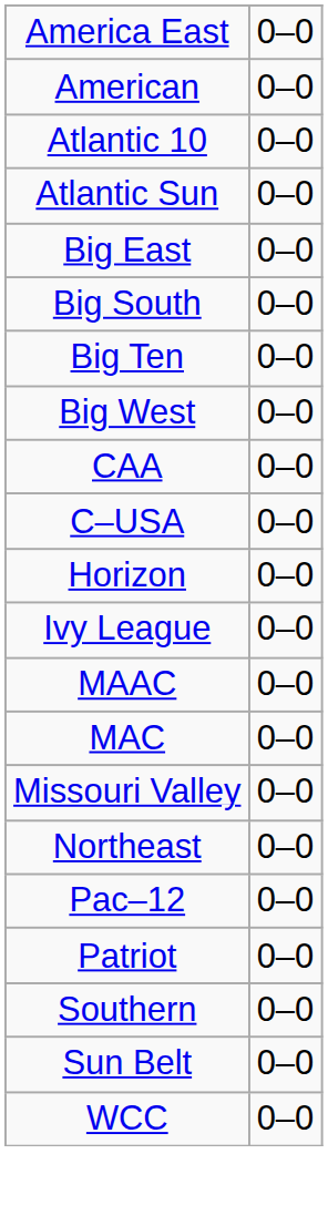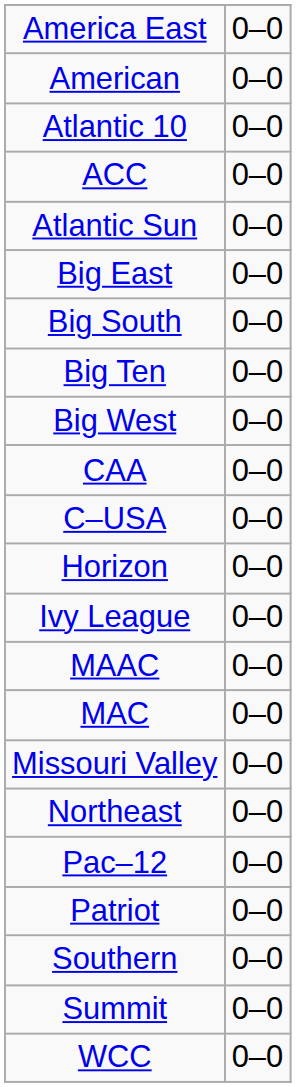 <table class="wikitable">
 <tr align="center">
 <td><a href='#'>America East</a></td>
 <td>0–0</td>
 </tr>
 <tr align="center">
 <td><a href='#'>American</a></td>
 <td>0–0</td>
 </tr>
 <tr align="center">
 <td><a href='#'>Atlantic 10</a></td>
+<td>0–0</td>
+</tr>
+<tr align="center">
+<td><a href='#'>ACC</a></td>
 <td>0–0</td>
 </tr>
 <tr align="center">
 <td><a href='#'>Atlantic Sun</a></td>
 <td>0–0</td>
 </tr>
 <tr align="center">
 <td><a href='#'>Big East</a></td>
 <td>0–0</td>
 </tr>
 <tr align="center">
 <td><a href='#'>Big South</a></td>
 <td>0–0</td>
 </tr>
 <tr align="center">
 <td><a href='#'>Big Ten</a></td>
 <td>0–0</td>
 </tr>
 <tr align="center">
 <td><a href='#'>Big West</a></td>
 <td>0–0</td>
 </tr>
 <tr align="center">
 <td><a href='#'>CAA</a></td>
 <td>0–0</td>
 </tr>
 <tr align="center">
 <td><a href='#'>C–USA</a></td>
 <td>0–0</td>
 </tr>
 <tr align="center">
 <td><a href='#'>Horizon</a></td>
 <td>0–0</td>
 </tr>
 <tr align="center">
 <td><a href='#'>Ivy League</a></td>
 <td>0–0</td>
 </tr>
 <tr align="center">
 <td><a href='#'>MAAC</a></td>
 <td>0–0</td>
 </tr>
 <tr align="center">
 <td><a href='#'>MAC</a></td>
 <td>0–0</td>
 </tr>
 <tr align="center">
 <td><a href='#'>Missouri Valley</a></td>
 <td>0–0</td>
 </tr>
 <tr align="center">
 <td><a href='#'>Northeast</a></td>
 <td>0–0</td>
 </tr>
 <tr align="center">
 <td><a href='#'>Pac–12</a></td>
 <td>0–0</td>
 </tr>
 <tr align="center">
 <td><a href='#'>Patriot</a></td>
 <td>0–0</td>
 </tr>
 <tr align="center">
 <td><a href='#'>Southern</a></td>
 <td>0–0</td>
 </tr>
 <tr align="center">
-<td><a href='#'>Sun Belt</a></td>
+<td><a href='#'>Summit</a></td>
 <td>0–0</td>
 </tr>
 <tr align="center">
 <td><a href='#'>WCC</a></td>
 <td>0–0</td>
 </tr>
 </table>
